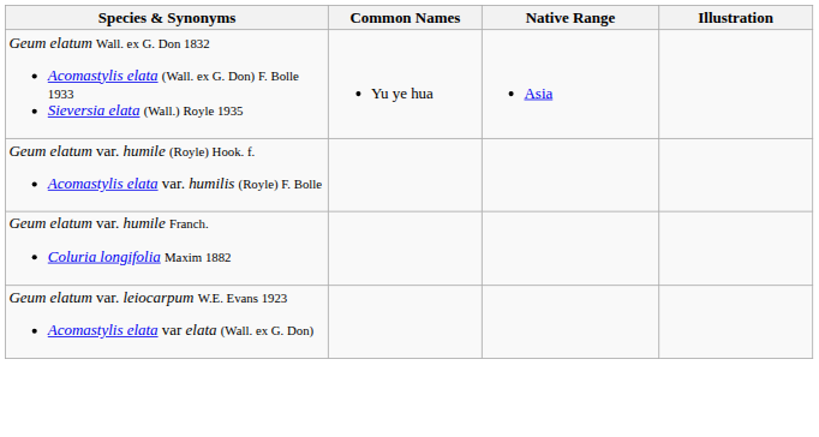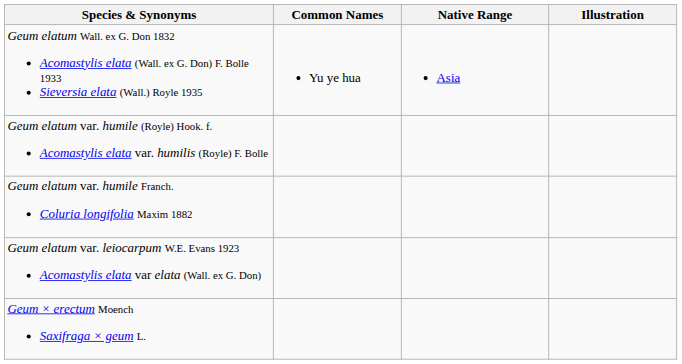 <table class="wikitable">
 <tr>
 <th width=325>Species & Synonyms</th>
 <th width=150>Common Names</th>
 <th width=175>Native Range</th>
 <th width=150>Illustration</th>
 </tr>
 <tr>
 <td><em>Geum elatum</em> <small>Wall. ex G. Don 1832</small><br><ul><li><em><a href='#'>Acomastylis elata</a></em> <small>(Wall. ex G. Don) F. Bolle 1933</small></li><li><em><a href='#'>Sieversia elata</a></em> <small>(Wall.) Royle 1935</small></li></ul></td>
 <td><br><ul><li>Yu ye hua</li></ul></td>
 <td><br><ul><li><a href='#'>Asia</a></li></ul></td>
 <td></td>
 </tr>
 <tr>
 <td><em>Geum elatum</em> var. <em>humile</em> <small>(Royle) Hook. f.</small><br><ul><li><em><a href='#'>Acomastylis elata</a></em> var. <em>humilis</em> <small>(Royle) F. Bolle</small></li></ul></td>
 <td></td>
 <td></td>
 <td></td>
 </tr>
 <tr>
 <td><em>Geum elatum</em> var. <em>humile</em> <small>Franch.</small><br><ul><li><em><a href='#'>Coluria longifolia</a></em> <small>Maxim 1882</small></li></ul></td>
 <td></td>
 <td></td>
 <td></td>
 </tr>
 <tr>
 <td><em>Geum elatum</em> var. <em>leiocarpum</em> <small>W.E. Evans 1923</small><br><ul><li><em><a href='#'>Acomastylis elata</a></em> var <em>elata</em> <small>(Wall. ex G. Don)</small></li></ul></td>
 <td></td>
 <td></td>
 <td></td>
 </tr>
+<tr>
+<td><em><a href='#'>Geum × erectum</a></em> <small>Moench</small><br><ul><li><em><a href='#'>Saxifraga × geum</a></em> <small>L.</small></li></ul></td>
+<td></td>
+<td></td>
+<td></td>
+</tr>
 </table>
